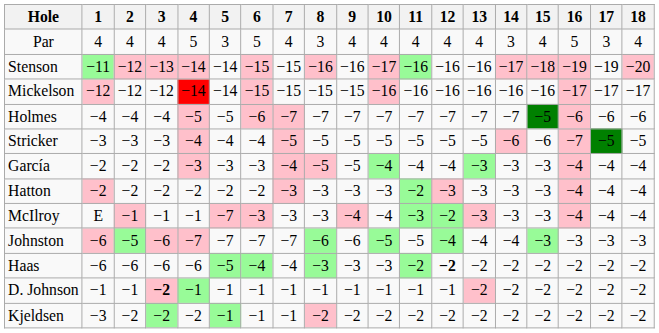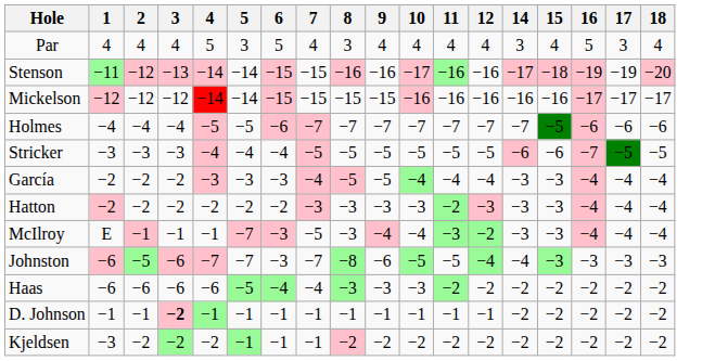 <table class="wikitable" style="text-align:center">
 <tr>
 <th>Hole</th>
 <th>1</th>
 <th>2</th>
 <th>3</th>
 <th>4</th>
 <th>5</th>
 <th>6</th>
 <th>7</th>
 <th>8</th>
 <th>9</th>
 <th>10</th>
 <th>11</th>
 <th>12</th>
-<th>13</th>
 <th>14</th>
 <th>15</th>
 <th>16</th>
 <th>17</th>
 <th>18</th>
 </tr>
 <tr>
 <td>Par</td>
 <td>4</td>
 <td>4</td>
 <td>4</td>
 <td>5</td>
 <td>3</td>
 <td>5</td>
 <td>4</td>
 <td>3</td>
-<td>4</td>
 <td>4</td>
 <td>4</td>
 <td>4</td>
 <td>4</td>
 <td>3</td>
 <td>4</td>
 <td>5</td>
 <td>3</td>
 <td>4</td>
 </tr>
 <tr>
 <td align=left> Stenson</td>
 <td style="background: PaleGreen;">−11</td>
 <td style="background: Pink;">−12</td>
 <td style="background: Pink;">−13</td>
 <td style="background: Pink;">−14</td>
 <td>−14</td>
 <td style="background: Pink;">−15</td>
 <td>−15</td>
 <td style="background: Pink;">−16</td>
 <td>−16</td>
 <td style="background: Pink;">−17</td>
 <td style="background: PaleGreen;">−16</td>
 <td>−16</td>
-<td>−16</td>
 <td style="background: Pink;">−17</td>
 <td style="background: Pink;">−18</td>
 <td style="background: Pink;">−19</td>
 <td>−19</td>
 <td style="background: Pink;">−20</td>
 </tr>
 <tr>
 <td align=left> Mickelson</td>
 <td style="background: Pink;">−12</td>
 <td>−12</td>
 <td>−12</td>
 <td style="background: Red;">−14</td>
 <td>−14</td>
 <td style="background: Pink;">−15</td>
 <td>−15</td>
 <td>−15</td>
 <td>−15</td>
 <td style="background: Pink;">−16</td>
 <td>−16</td>
 <td>−16</td>
 <td>−16</td>
 <td>−16</td>
-<td>−16</td>
 <td style="background: Pink;">−17</td>
 <td>−17</td>
 <td>−17</td>
 </tr>
 <tr>
 <td align=left> Holmes</td>
 <td>−4</td>
 <td>−4</td>
 <td>−4</td>
 <td style="background: Pink;">−5</td>
 <td>−5</td>
 <td style="background: Pink;">−6</td>
 <td style="background: Pink;">−7</td>
-<td>−7</td>
 <td>−7</td>
 <td>−7</td>
 <td>−7</td>
 <td>−7</td>
 <td>−7</td>
 <td>−7</td>
 <td style="background: Green;">−5</td>
 <td style="background: Pink;">−6</td>
 <td>−6</td>
 <td>−6</td>
 </tr>
 <tr>
 <td align=left> Stricker</td>
 <td>−3</td>
 <td>−3</td>
 <td>−3</td>
 <td style="background: Pink;">−4</td>
 <td>−4</td>
 <td>−4</td>
 <td style="background: Pink;">−5</td>
 <td>−5</td>
 <td>−5</td>
 <td>−5</td>
 <td>−5</td>
 <td>−5</td>
-<td>−5</td>
 <td style="background: Pink;">−6</td>
 <td>−6</td>
 <td style="background: Pink;">−7</td>
 <td style="background: Green;">−5</td>
 <td>−5</td>
 </tr>
 <tr>
 <td align=left> García</td>
 <td>−2</td>
 <td>−2</td>
 <td>−2</td>
 <td style="background: Pink;">−3</td>
 <td>−3</td>
 <td>−3</td>
 <td style="background: Pink;">−4</td>
 <td style="background: Pink;">−5</td>
 <td>−5</td>
 <td style="background: PaleGreen;">−4</td>
 <td>−4</td>
 <td>−4</td>
-<td style="background: PaleGreen;">−3</td>
 <td>−3</td>
 <td>−3</td>
 <td style="background: Pink;">−4</td>
 <td>−4</td>
 <td>−4</td>
 </tr>
 <tr>
 <td align=left> Hatton</td>
 <td style="background: Pink;">−2</td>
 <td>−2</td>
 <td>−2</td>
 <td>−2</td>
 <td>−2</td>
 <td>−2</td>
 <td style="background: Pink;">−3</td>
 <td>−3</td>
 <td>−3</td>
 <td>−3</td>
 <td style="background: PaleGreen;">−2</td>
 <td style="background: Pink;">−3</td>
 <td>−3</td>
 <td>−3</td>
-<td>−3</td>
 <td style="background: Pink;">−4</td>
 <td>−4</td>
 <td>−4</td>
 </tr>
 <tr>
 <td align=left> McIlroy</td>
 <td>E</td>
 <td style="background: Pink;">−1</td>
 <td>−1</td>
 <td>−1</td>
 <td style="background: Pink;">−7</td>
 <td style="background: Pink;">−3</td>
-<td>−3</td>
+<td>−5</td>
 <td>−3</td>
 <td style="background: Pink;">−4</td>
 <td>−4</td>
 <td style="background: PaleGreen;">−3</td>
 <td style="background: PaleGreen;">−2</td>
-<td style="background: Pink;">−3</td>
 <td>−3</td>
 <td>−3</td>
 <td style="background: Pink;">−4</td>
 <td>−4</td>
 <td>−4</td>
 </tr>
 <tr>
 <td align=left> Johnston</td>
 <td style="background: Pink;">−6</td>
 <td style="background: PaleGreen;">−5</td>
 <td style="background: Pink;">−6</td>
 <td style="background: Pink;">−7</td>
 <td>−7</td>
+<td>−3</td>
 <td>−7</td>
-<td>−7</td>
-<td style="background: PaleGreen;">−6</td>
+<td style="background: PaleGreen;">−8</td>
 <td>−6</td>
 <td style="background: PaleGreen;">−5</td>
 <td>−5</td>
 <td style="background: PaleGreen;">−4</td>
-<td>−4</td>
 <td>−4</td>
 <td style="background: PaleGreen;">−3</td>
 <td>−3</td>
 <td>−3</td>
 <td>−3</td>
 </tr>
 <tr>
 <td align=left> Haas</td>
 <td>−6</td>
 <td>−6</td>
 <td>−6</td>
 <td>−6</td>
 <td style="background: PaleGreen;">−5</td>
 <td style="background: PaleGreen;">−4</td>
 <td>−4</td>
 <td style="background: PaleGreen;">−3</td>
 <td>−3</td>
 <td>−3</td>
 <td style="background: PaleGreen;">−2</td>
-<td><strong>−2</strong></td>
 <td>−2</td>
 <td>−2</td>
 <td>−2</td>
 <td>−2</td>
 <td>−2</td>
 <td>−2</td>
 </tr>
 <tr>
 <td align=left> D. Johnson</td>
 <td>−1</td>
 <td>−1</td>
 <td style="background: Pink;"><strong>−2</strong></td>
 <td style="background: PaleGreen;">−1</td>
 <td>−1</td>
 <td>−1</td>
 <td>−1</td>
 <td>−1</td>
 <td>−1</td>
 <td>−1</td>
 <td>−1</td>
 <td>−1</td>
-<td style="background: Pink;">−2</td>
 <td>−2</td>
 <td>−2</td>
 <td>−2</td>
 <td>−2</td>
 <td>−2</td>
 </tr>
 <tr>
 <td align=left> Kjeldsen</td>
 <td>−3</td>
 <td>−2</td>
 <td style="background: PaleGreen;">−2</td>
 <td>−2</td>
 <td style="background: PaleGreen;">−1</td>
 <td>−1</td>
 <td>−1</td>
 <td style="background: Pink;">−2</td>
 <td>−2</td>
 <td>−2</td>
 <td>−2</td>
 <td>−2</td>
 <td>−2</td>
 <td>−2</td>
 <td>−2</td>
 <td>−2</td>
 <td>−2</td>
-<td>−2</td>
 </tr>
 </table>
